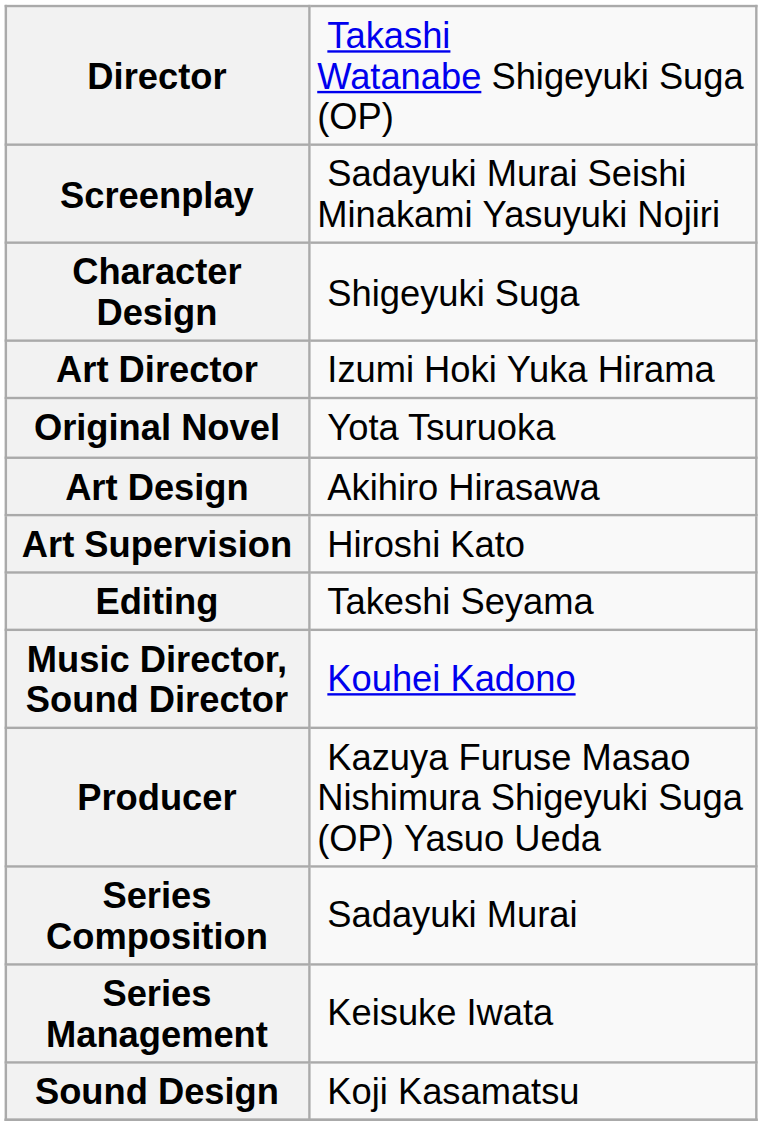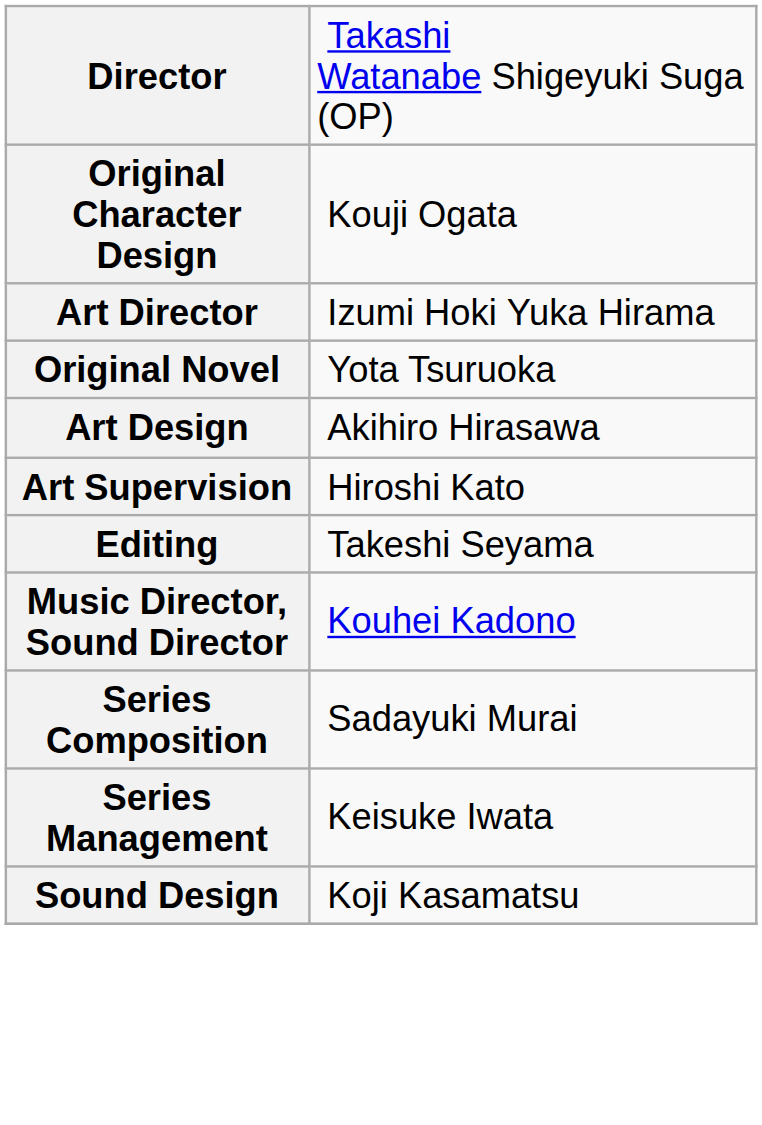 <table class="wikitable" style="float: right; margin-left: 15px; font-size: 95%;">
 <tr>
 <th width="120px">Director</th>
 <td width="180px"> <a href='#'>Takashi Watanabe</a> Shigeyuki Suga (OP)</td>
 </tr>
 <tr>
-<th>Screenplay</th>
-<td> Sadayuki Murai Seishi Minakami Yasuyuki Nojiri</td>
-</tr>
-<tr>
-<th>Character Design</th>
-<td> Shigeyuki Suga</td>
+<th>Original Character Design</th>
+<td> Kouji Ogata</td>
 </tr>
 <tr>
 <th>Art Director</th>
 <td> Izumi Hoki Yuka Hirama</td>
 </tr>
 <tr>
 <th>Original Novel</th>
 <td> Yota Tsuruoka</td>
 </tr>
 <tr>
 <th>Art Design</th>
 <td> Akihiro Hirasawa</td>
 </tr>
 <tr>
 <th>Art Supervision</th>
 <td> Hiroshi Kato</td>
 </tr>
 <tr>
 <th>Editing</th>
 <td> Takeshi Seyama</td>
 </tr>
 <tr>
 <th>Music Director, Sound Director</th>
 <td> <a href='#'>Kouhei Kadono</a></td>
 </tr>
 <tr>
-<th>Producer</th>
-<td> Kazuya Furuse Masao Nishimura Shigeyuki Suga (OP) Yasuo Ueda</td>
-</tr>
-<tr>
 <th>Series Composition</th>
 <td> Sadayuki Murai</td>
 </tr>
 <tr>
 <th>Series Management</th>
 <td> Keisuke Iwata</td>
 </tr>
 <tr>
 <th>Sound Design</th>
 <td> Koji Kasamatsu</td>
 </tr>
 <tr>
 </tr>
 </table>
